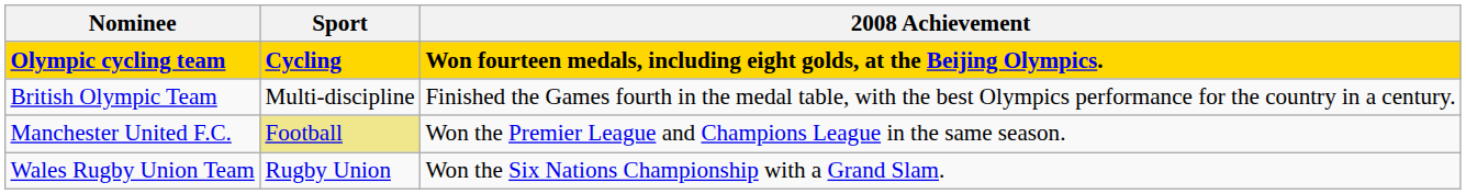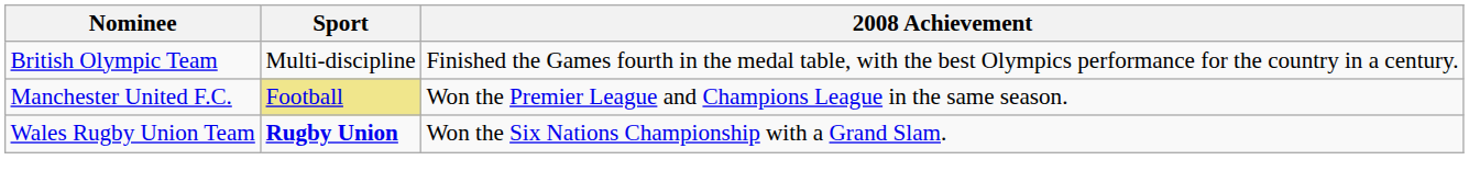 <table class="wikitable">
 <tr>
 <th>Nominee</th>
 <th>Sport</th>
 <th>2008 Achievement</th>
-</tr>
-<tr style="font-weight:bold; background:gold;">
-<td><a href='#'>Olympic cycling team</a></td>
-<td><a href='#'>Cycling</a></td>
-<td>Won fourteen medals, including eight golds, at the <a href='#'>Beijing Olympics</a>.</td>
 </tr>
 <tr>
 <td><a href='#'>British Olympic Team</a></td>
 <td>Multi-discipline</td>
 <td>Finished the Games fourth in the medal table, with the best Olympics performance for the country in a century.</td>
 </tr>
 <tr>
 <td><a href='#'>Manchester United F.C.</a></td>
 <td style="background: khaki;"><a href='#'>Football</a></td>
 <td>Won the <a href='#'>Premier League</a> and <a href='#'>Champions League</a> in the same season.</td>
 </tr>
 <tr>
 <td><a href='#'>Wales Rugby Union Team</a></td>
-<td><a href='#'>Rugby Union</a></td>
+<td><strong><a href='#'>Rugby Union</a></strong></td>
 <td>Won the <a href='#'>Six Nations Championship</a> with a <a href='#'>Grand Slam</a>.</td>
 </tr>
 </table>
